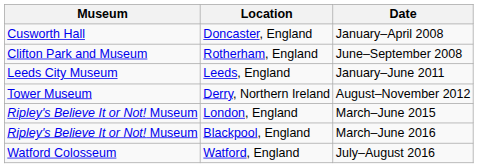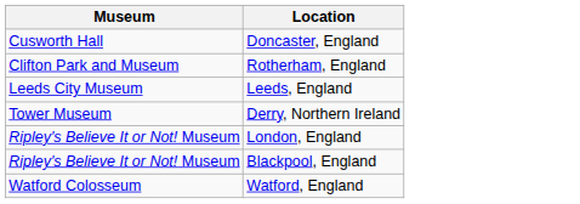 <table class="wikitable">
 <tr>
 <th>Museum</th>
 <th>Location</th>
-<th>Date</th>
 </tr>
 <tr>
 <td><a href='#'>Cusworth Hall</a></td>
 <td><a href='#'>Doncaster</a>, England</td>
-<td>January–April 2008</td>
 </tr>
 <tr>
 <td><a href='#'>Clifton Park and Museum</a></td>
 <td><a href='#'>Rotherham</a>, England</td>
-<td>June–September 2008</td>
 </tr>
 <tr>
 <td><a href='#'>Leeds City Museum</a></td>
 <td><a href='#'>Leeds</a>, England</td>
-<td>January–June 2011</td>
 </tr>
 <tr>
 <td><a href='#'>Tower Museum</a></td>
 <td><a href='#'>Derry</a>, Northern Ireland</td>
-<td>August–November 2012</td>
 </tr>
 <tr>
 <td><a href='#'><em>Ripley's Believe It or Not!</em> Museum</a></td>
 <td><a href='#'>London</a>, England</td>
-<td>March–June 2015</td>
 </tr>
 <tr>
 <td><a href='#'><em>Ripley's Believe It or Not!</em> Museum</a></td>
 <td><a href='#'>Blackpool</a>, England</td>
-<td>March–June 2016</td>
 </tr>
 <tr>
 <td><a href='#'>Watford Colosseum</a></td>
 <td><a href='#'>Watford</a>, England</td>
-<td>July–August 2016</td>
 </tr>
 </table>
